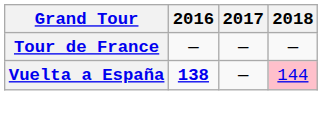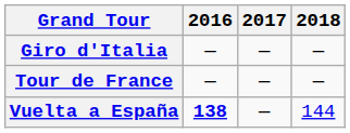 <table class="wikitable plainrowheaders">
 <tr>
 <th scope="col"><a href='#'>Grand Tour</a></th>
 <th scope="col">2016</th>
 <th scope="col">2017</th>
 <th scope="col">2018</th>
+</tr>
+<tr style="text-align:center;">
+<th scope="row"> <a href='#'>Giro d'Italia</a></th>
+<td>—</td>
+<td>—</td>
+<td>—</td>
 </tr>
 <tr style="text-align:center;">
 <th scope="row"> <a href='#'>Tour de France</a></th>
 <td>—</td>
 <td>—</td>
 <td>—</td>
 </tr>
 <tr style="text-align:center;">
 <th scope="row"> <a href='#'>Vuelta a España</a></th>
 <td style="text-align:center;"><strong><a href='#'>138</a></strong></td>
 <td>—</td>
-<td style="background: pink; text-align:center;"><a href='#'>144</a></td>
+<td style="text-align:center;"><a href='#'>144</a></td>
 </tr>
 </table>
